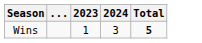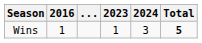 <table class="wikitable">
 <tr>
 <th>Season</th>
+<th>2016</th>
 <th>...</th>
 <th>2023</th>
 <th>2024</th>
 <th><strong>Total</strong></th>
 </tr>
 <tr align=center>
 <td>Wins</td>
+<td>1</td>
 <td></td>
 <td>1</td>
 <td>3</td>
 <td><strong>5</strong></td>
 </tr>
 </table>
